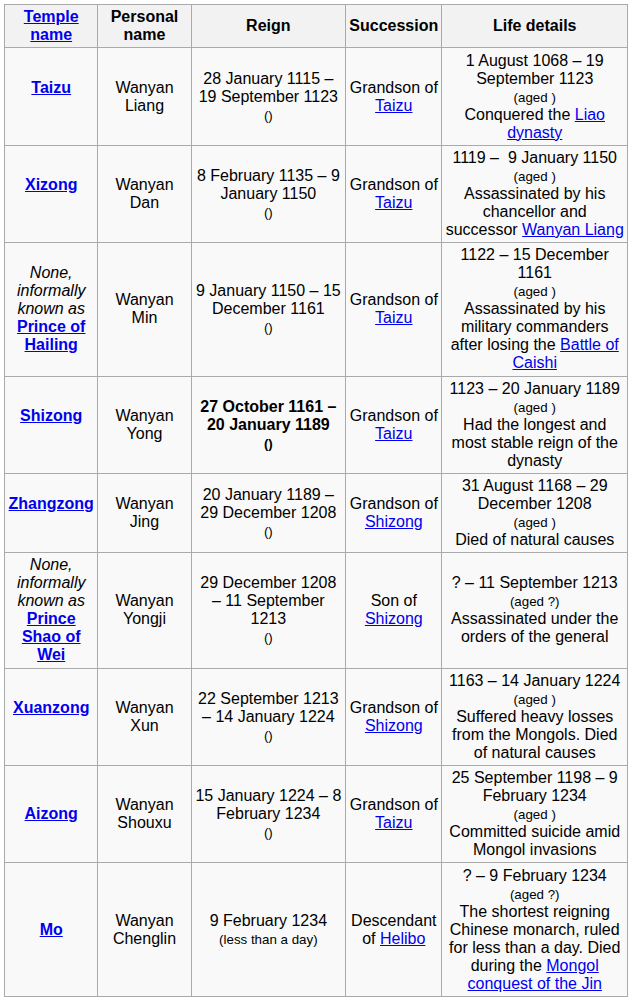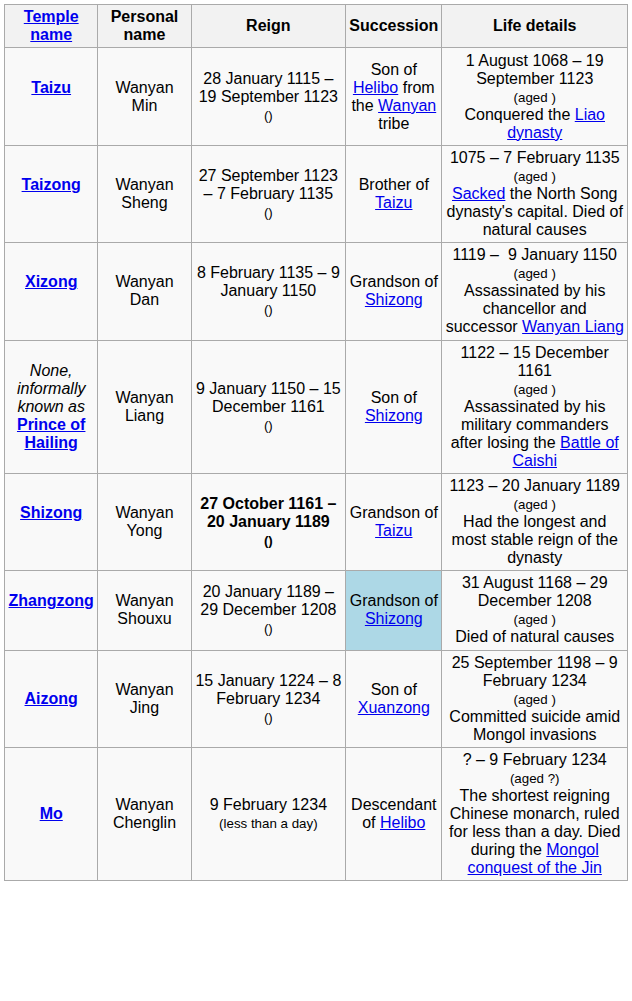 <table class="wikitable plainrowheaders" style="text-align:center; width:100%;">
 <tr>
 <th scope="col" width="15%"><a href='#'>Temple name</a></th>
 <th scope="col" width="15%">Personal name</th>
 <th scope="col" width="25%">Reign</th>
 <th scope="col" width="15%">Succession</th>
 <th scope="col" width="30%">Life details</th>
 </tr>
 <tr>
 <td><strong><a href='#'>Taizu</a></strong><br><br><small></small></td>
-<td>Wanyan Liang<br></td>
+<td>Wanyan Min<br></td>
 <td>28 January 1115 – 19 September 1123<br><small>()</small><br><small></small></td>
-<td>Grandson of <a href='#'>Taizu</a></td>
+<td>Son of <a href='#'>Helibo</a> from the <a href='#'>Wanyan</a> tribe</td>
 <td>1 August 1068 – 19 September 1123<br><small>(aged )</small><br>Conquered the <a href='#'>Liao dynasty</a></td>
+</tr>
+<tr>
+<td><strong><a href='#'>Taizong</a></strong><br><br><small></small></td>
+<td>Wanyan Sheng<br></td>
+<td>27 September 1123 – 7 February 1135<br><small>()</small><br><small></small></td>
+<td>Brother of <a href='#'>Taizu</a></td>
+<td>1075 – 7 February 1135<br><small>(aged )</small><br><a href='#'>Sacked</a> the North Song dynasty's capital. Died of natural causes</td>
 </tr>
 <tr>
 <td><strong><a href='#'>Xizong</a></strong><br><br><small></small></td>
 <td>Wanyan Dan<br></td>
 <td>8 February 1135 – 9 January 1150<br><small>()</small><br><small></small></td>
-<td>Grandson of <a href='#'>Taizu</a></td>
+<td>Grandson of <a href='#'>Shizong</a></td>
 <td>1119 –  9 January 1150<br><small>(aged )</small><br>Assassinated by his chancellor and successor <a href='#'>Wanyan Liang</a></td>
 </tr>
 <tr>
 <td><em>None, informally known as</em><br><strong><a href='#'>Prince of Hailing</a></strong><br></td>
-<td>Wanyan Min<br></td>
+<td>Wanyan Liang<br></td>
 <td>9 January 1150 – 15 December 1161<br><small>()</small><br><small></small></td>
-<td>Grandson of <a href='#'>Taizu</a></td>
+<td>Son of <a href='#'>Shizong</a></td>
 <td>1122 – 15 December 1161<br><small>(aged )</small><br>Assassinated by his military commanders after losing the <a href='#'>Battle of Caishi</a></td>
 </tr>
 <tr>
 <td><strong><a href='#'>Shizong</a></strong><br><br><small></small></td>
 <td>Wanyan Yong<br></td>
 <td><strong>27 October 1161 – 20 January 1189<br><small>()</small><br><small></small></strong></td>
 <td>Grandson of <a href='#'>Taizu</a></td>
 <td>1123 – 20 January 1189<br><small>(aged )</small><br>Had the longest and most stable reign of the dynasty</td>
 </tr>
 <tr>
 <td><strong><a href='#'>Zhangzong</a></strong><br><br><small></small></td>
-<td>Wanyan Jing<br></td>
+<td>Wanyan Shouxu<br></td>
 <td>20 January 1189 – 29 December 1208<br><small>()</small><br><small></small></td>
-<td>Grandson of <a href='#'>Shizong</a></td>
+<td style="background: lightblue;">Grandson of <a href='#'>Shizong</a></td>
 <td>31 August 1168 – 29 December 1208<br><small>(aged )</small><br>Died of natural causes</td>
 </tr>
 <tr>
-<td><em>None, informally known as</em><br><strong><a href='#'>Prince Shao of Wei</a></strong><br></td>
-<td>Wanyan Yongji<br></td>
-<td>29 December 1208 – 11 September 1213<br><small>()</small><br><small></small></td>
-<td>Son of <a href='#'>Shizong</a></td>
-<td>? – 11 September 1213<br><small>(aged ?)</small><br>Assassinated under the orders of the general </td>
-</tr>
-<tr>
-<td><strong><a href='#'>Xuanzong</a></strong><br><br><small></small></td>
-<td>Wanyan Xun<br></td>
-<td>22 September 1213 – 14 January 1224<br><small>()</small><br><small></small></td>
-<td>Grandson of <a href='#'>Shizong</a></td>
-<td>1163 – 14 January 1224<br><small>(aged )</small><br>Suffered heavy losses from the Mongols. Died of natural causes</td>
-</tr>
-<tr>
 <td><strong><a href='#'>Aizong</a></strong><br></td>
-<td>Wanyan Shouxu<br></td>
+<td>Wanyan Jing<br></td>
 <td>15 January 1224 – 8 February 1234<br><small>()</small><br><small></small></td>
-<td>Grandson of <a href='#'>Taizu</a></td>
+<td>Son of <a href='#'>Xuanzong</a></td>
 <td>25 September 1198 – 9 February 1234<br><small>(aged )</small><br>Committed suicide amid Mongol invasions</td>
 </tr>
 <tr>
 <td><strong><a href='#'>Mo</a></strong><br></td>
 <td>Wanyan Chenglin<br></td>
 <td>9 February 1234<br><small>(less than a day)</small></td>
 <td>Descendant of <a href='#'>Helibo</a></td>
 <td>? – 9 February 1234<br><small>(aged ?)</small><br>The shortest reigning Chinese monarch, ruled for less than a day. Died during the <a href='#'>Mongol conquest of the Jin</a></td>
 </tr>
 </table>
